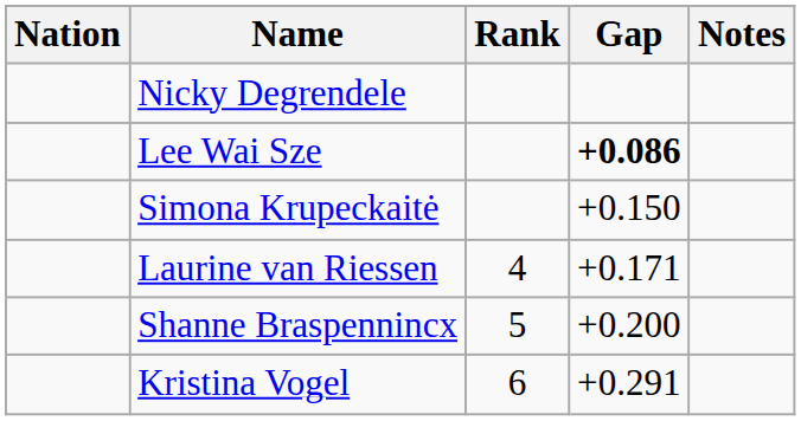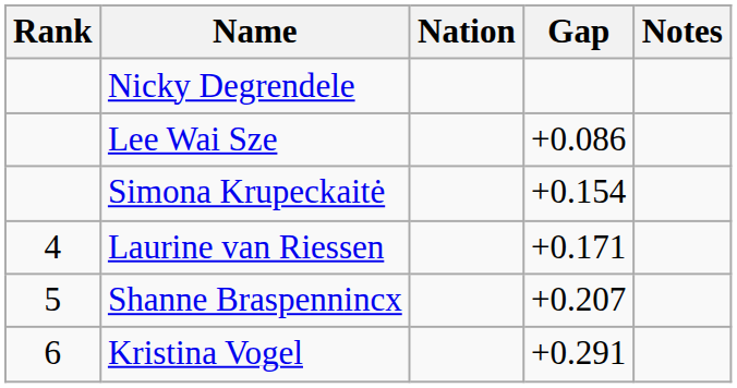 <table class="wikitable sortable" style="text-align:center">
 <tr>
+<th>Rank</th>
+<th>Name</th>
 <th>Nation</th>
-<th>Name</th>
-<th>Rank</th>
 <th>Gap</th>
 <th>Notes</th>
 </tr>
 <tr>
+<td></td>
+<td align=left><a href='#'>Nicky Degrendele</a></td>
 <td align=left></td>
-<td align=left><a href='#'>Nicky Degrendele</a></td>
-<td></td>
 <td></td>
 <td></td>
 </tr>
 <tr>
+<td></td>
+<td align=left><a href='#'>Lee Wai Sze</a></td>
 <td align=left></td>
-<td align=left><a href='#'>Lee Wai Sze</a></td>
-<td></td>
-<td><strong>+0.086</strong></td>
+<td>+0.086</td>
 <td></td>
 </tr>
 <tr>
+<td></td>
+<td align=left><a href='#'>Simona Krupeckaitė</a></td>
 <td align=left></td>
-<td align=left><a href='#'>Simona Krupeckaitė</a></td>
-<td></td>
-<td>+0.150</td>
+<td>+0.154</td>
 <td></td>
 </tr>
 <tr>
+<td>4</td>
+<td align=left><a href='#'>Laurine van Riessen</a></td>
 <td align=left></td>
-<td align=left><a href='#'>Laurine van Riessen</a></td>
-<td>4</td>
 <td>+0.171</td>
 <td></td>
 </tr>
 <tr>
+<td>5</td>
+<td align=left><a href='#'>Shanne Braspennincx</a></td>
 <td align=left></td>
-<td align=left><a href='#'>Shanne Braspennincx</a></td>
-<td>5</td>
-<td>+0.200</td>
+<td>+0.207</td>
 <td></td>
 </tr>
 <tr>
+<td>6</td>
+<td align=left><a href='#'>Kristina Vogel</a></td>
 <td align=left></td>
-<td align=left><a href='#'>Kristina Vogel</a></td>
-<td>6</td>
 <td>+0.291</td>
 <td></td>
 </tr>
 </table>
